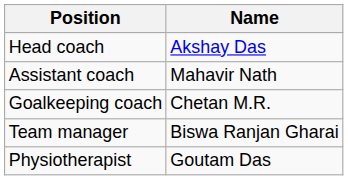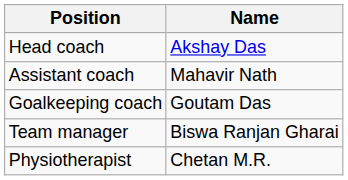 <table class="wikitable">
 <tr>
 <th>Position</th>
 <th>Name</th>
 </tr>
 <tr>
 <td>Head coach</td>
 <td> <a href='#'>Akshay Das</a></td>
 </tr>
 <tr>
 <td>Assistant coach</td>
 <td> Mahavir Nath</td>
 </tr>
 <tr>
 <td>Goalkeeping coach</td>
-<td> Chetan M.R.</td>
+<td> Goutam Das</td>
 </tr>
 <tr>
 <td>Team manager</td>
 <td> Biswa Ranjan Gharai</td>
 </tr>
 <tr>
 <td>Physiotherapist</td>
-<td> Goutam Das</td>
+<td> Chetan M.R.</td>
 </tr>
 </table>
